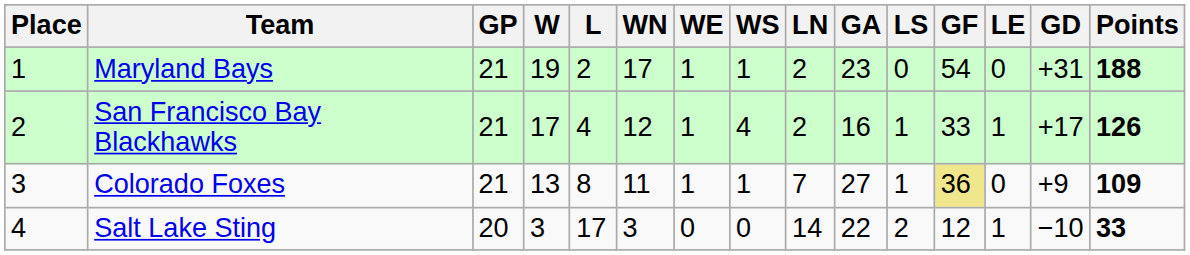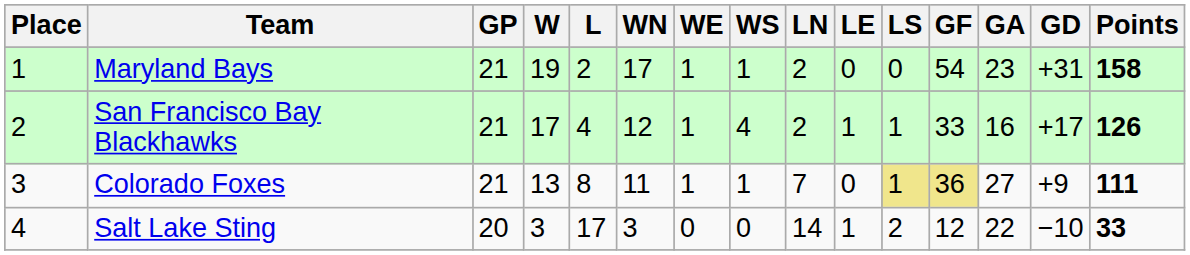 <table class="wikitable">
 <tr>
 <th>Place</th>
 <th style="width:220px;">Team</th>
 <th width="20">GP</th>
 <th width="20">W</th>
 <th width="20">L</th>
 <th width="20">WN</th>
 <th width="20">WE</th>
 <th width="20">WS</th>
 <th width="20">LN</th>
-<th width="20">GA</th>
+<th width="20">LE</th>
 <th width="20">LS</th>
 <th width="20">GF</th>
-<th width="20">LE</th>
+<th width="20">GA</th>
 <th width="20">GD</th>
 <th>Points</th>
 </tr>
 <tr style="background:#cfc;">
 <td>1</td>
 <td><a href='#'>Maryland Bays</a></td>
 <td>21</td>
 <td>19</td>
 <td>2</td>
 <td>17</td>
 <td>1</td>
 <td>1</td>
 <td>2</td>
-<td>23</td>
+<td>0</td>
 <td>0</td>
 <td>54</td>
-<td>0</td>
+<td>23</td>
 <td>+31</td>
-<td><strong>188</strong></td>
+<td><strong>158</strong></td>
 </tr>
 <tr style="background:#cfc;">
 <td>2</td>
 <td><a href='#'>San Francisco Bay Blackhawks</a></td>
 <td>21</td>
 <td>17</td>
 <td>4</td>
 <td>12</td>
 <td>1</td>
 <td>4</td>
 <td>2</td>
-<td>16</td>
+<td>1</td>
 <td>1</td>
 <td>33</td>
-<td>1</td>
+<td>16</td>
 <td>+17</td>
 <td><strong>126</strong></td>
 </tr>
 <tr>
 <td>3</td>
 <td><a href='#'>Colorado Foxes</a></td>
 <td>21</td>
 <td>13</td>
 <td>8</td>
 <td>11</td>
 <td>1</td>
 <td>1</td>
 <td>7</td>
+<td>0</td>
+<td style="background: khaki;">1</td>
+<td style="background: khaki;">36</td>
 <td>27</td>
-<td>1</td>
-<td style="background: khaki;">36</td>
-<td>0</td>
 <td>+9</td>
-<td><strong>109</strong></td>
+<td><strong>111</strong></td>
 </tr>
 <tr>
 <td>4</td>
 <td><a href='#'>Salt Lake Sting</a></td>
 <td>20</td>
 <td>3</td>
 <td>17</td>
 <td>3</td>
 <td>0</td>
 <td>0</td>
 <td>14</td>
-<td>22</td>
+<td>1</td>
 <td>2</td>
 <td>12</td>
-<td>1</td>
+<td>22</td>
 <td>−10</td>
 <td><strong>33</strong></td>
 </tr>
 </table>
